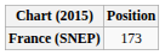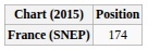 <table class="wikitable plainrowheaders" style="text-align:center;">
 <tr>
 <th>Chart (2015)</th>
 <th>Position</th>
 </tr>
 <tr>
 <th scope="row">France (SNEP)</th>
-<td>173</td>
+<td>174</td>
 </tr>
 </table>
